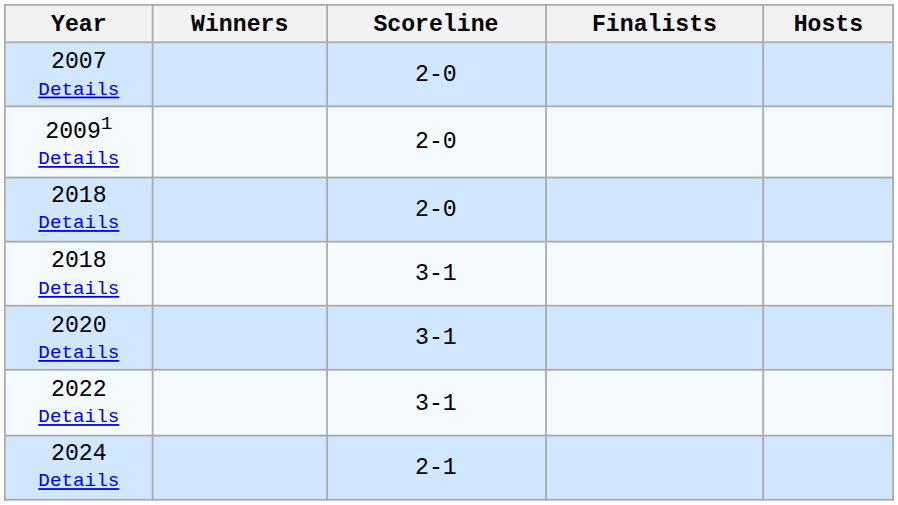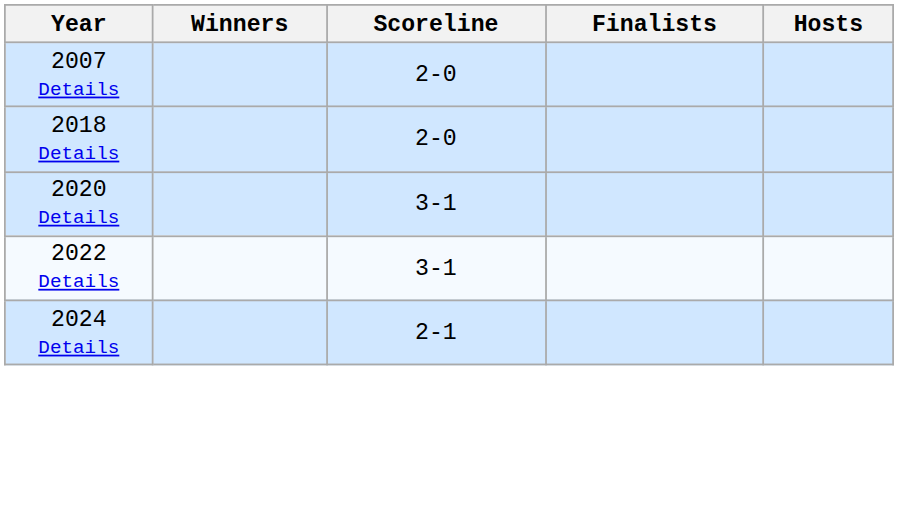 <table class="wikitable" border="1" width="500px">
 <tr>
 <th>Year</th>
 <th>Winners</th>
 <th>Scoreline</th>
 <th>Finalists</th>
 <th>Hosts</th>
 </tr>
 <tr align=center bgcolor=#D0E7FF>
 <td>2007<br><small><a href='#'>Details</a></small></td>
 <td></td>
 <td>2-0</td>
 <td></td>
 <td></td>
 </tr>
-<tr align=center bgcolor=#F5FAFF>
-<td>2009<sup>1</sup><br><small><a href='#'>Details</a></small></td>
-<td></td>
-<td>2-0</td>
-<td></td>
-<td></td>
-</tr>
 <tr align=center bgcolor=#D0E7FF>
 <td>2018<br><small><a href='#'>Details</a></small> </td>
 <td></td>
 <td>2-0</td>
-<td></td>
-<td></td>
-</tr>
-<tr align=center bgcolor=#F5FAFF>
-<td>2018<br><small><a href='#'>Details</a></small> </td>
-<td></td>
-<td>3-1</td>
 <td></td>
 <td></td>
 </tr>
 <tr align=center bgcolor=#D0E7FF>
 <td>2020<br><small><a href='#'>Details</a></small></td>
 <td></td>
 <td>3-1</td>
 <td></td>
 <td></td>
 </tr>
 <tr align=center bgcolor=#F5FAFF>
 <td>2022<br><small><a href='#'>Details</a></small></td>
 <td></td>
 <td>3-1</td>
 <td></td>
 <td></td>
 </tr>
 <tr align=center bgcolor=#D0E7FF>
 <td>2024<br><small><a href='#'>Details</a></small></td>
 <td></td>
 <td>2-1</td>
 <td></td>
 <td></td>
 </tr>
 </table>
